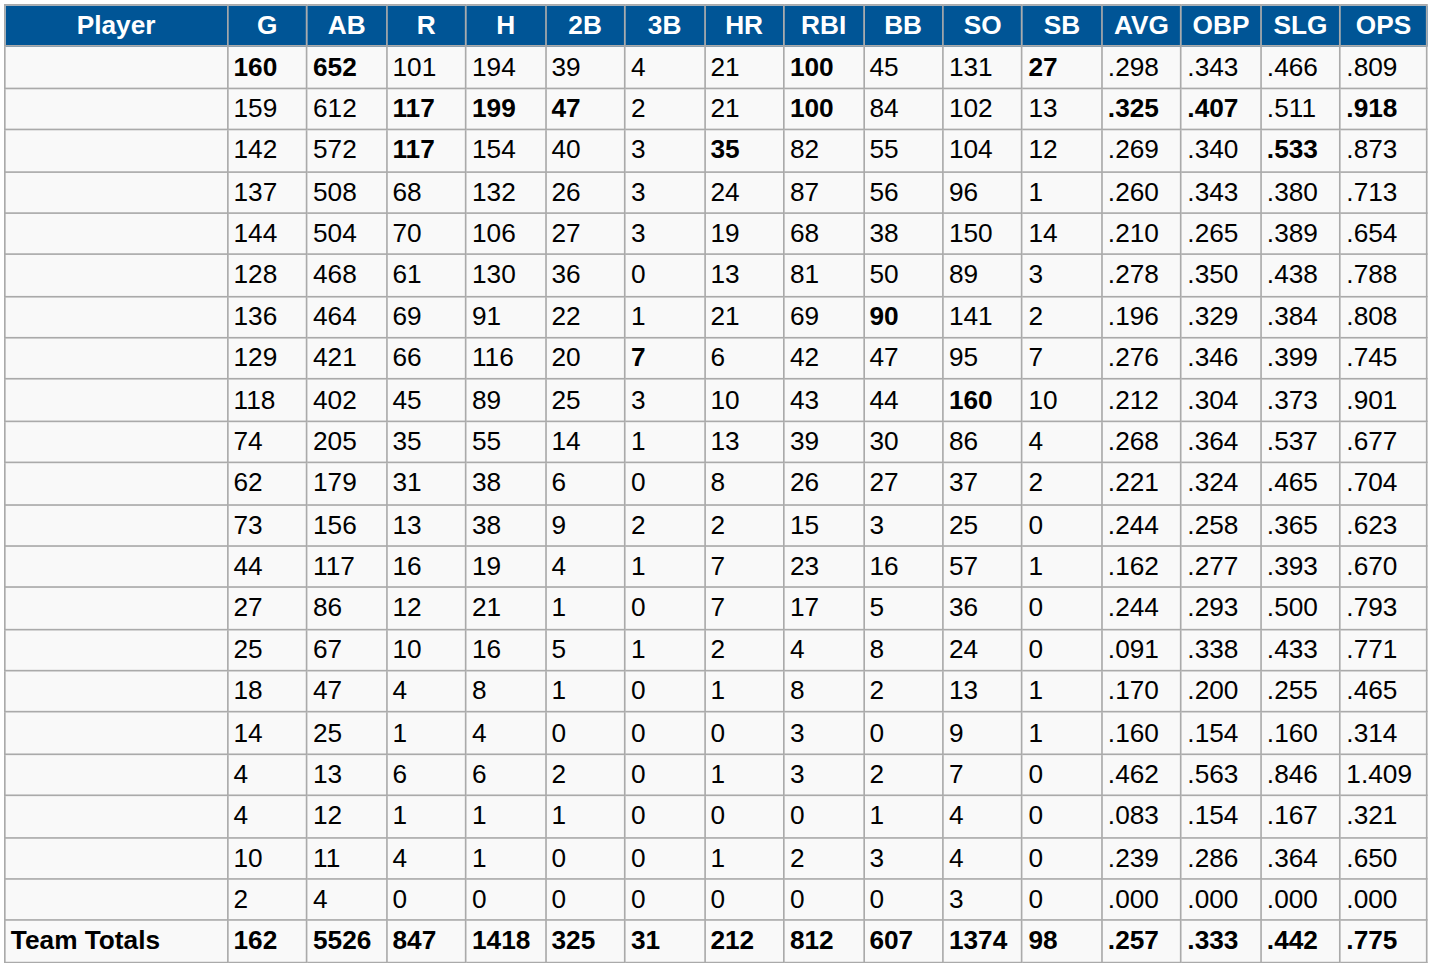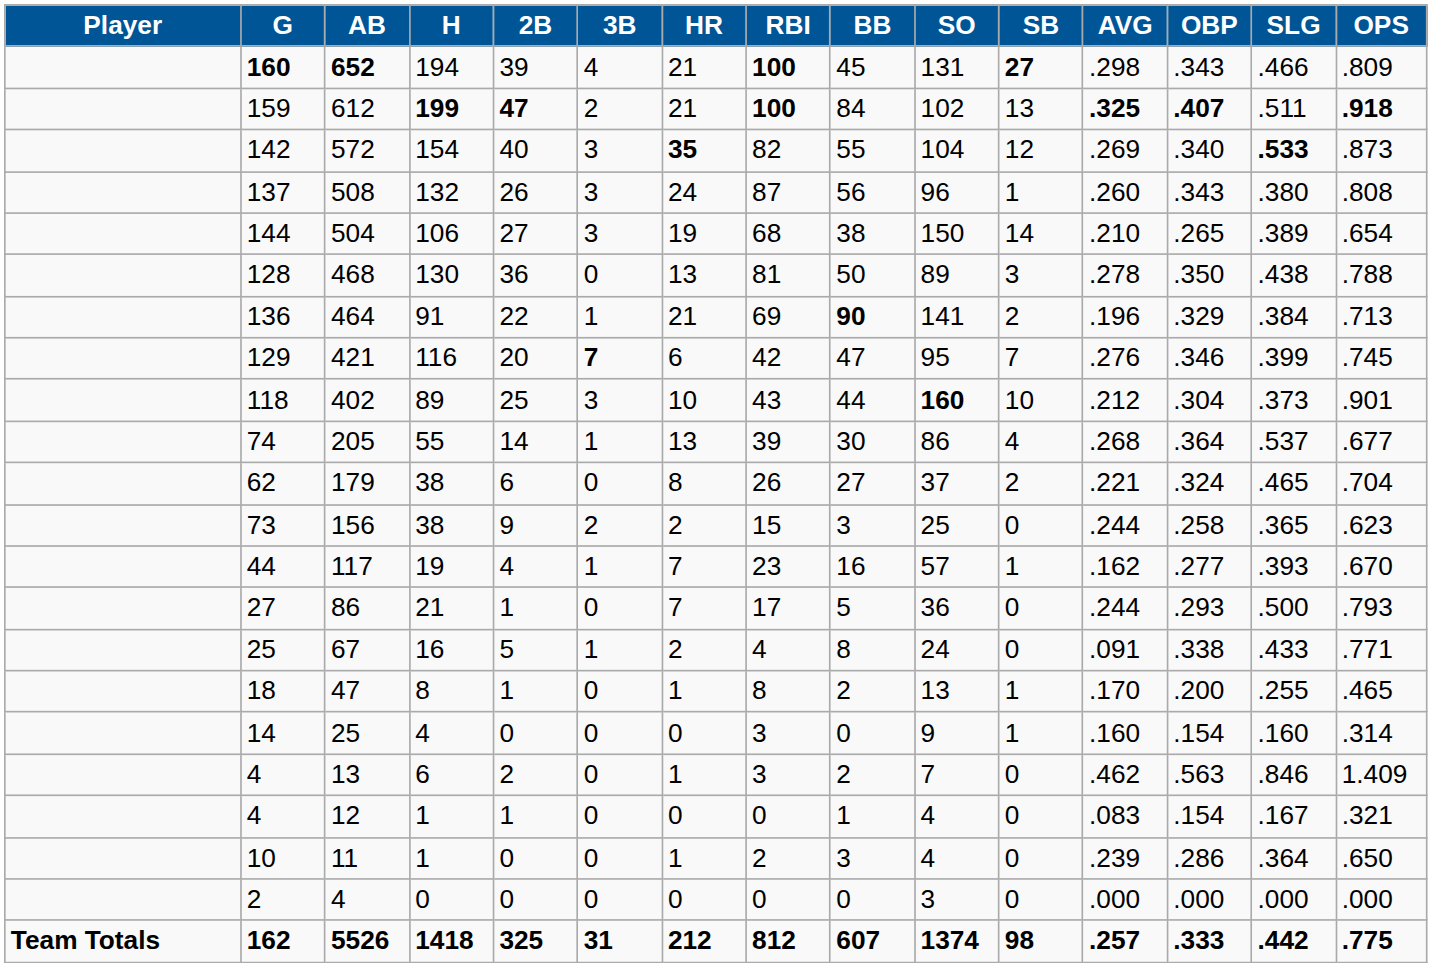 <table class="wikitable sortable">
 <tr>
 <th style="background:#005596; color:#FFF; width:14%;">Player</th>
 <th style="background:#005596; color:#FFF; width:5%;">G</th>
 <th style="background:#005596; color:#FFF; width:5%;">AB</th>
-<th style="background:#005596; color:#FFF; width:5%;">R</th>
 <th style="background:#005596; color:#FFF; width:5%;">H</th>
 <th style="background:#005596; color:#FFF; width:5%;">2B</th>
 <th style="background:#005596; color:#FFF; width:5%;">3B</th>
 <th style="background:#005596; color:#FFF; width:5%;">HR</th>
 <th style="background:#005596; color:#FFF; width:5%;">RBI</th>
 <th style="background:#005596; color:#FFF; width:5%;">BB</th>
 <th style="background:#005596; color:#FFF; width:5%;">SO</th>
 <th style="background:#005596; color:#FFF; width:5%;">SB</th>
 <th style="background:#005596; color:#FFF; width:5%;">AVG</th>
 <th style="background:#005596; color:#FFF; width:5%;">OBP</th>
 <th style="background:#005596; color:#FFF; width:5%;">SLG</th>
 <th style="background:#005596; color:#FFF; width:5%;">OPS</th>
 </tr>
 <tr>
 <td></td>
 <td><strong>160</strong></td>
 <td><strong>652</strong></td>
-<td>101</td>
 <td>194</td>
 <td>39</td>
 <td>4</td>
 <td>21</td>
 <td><strong>100</strong></td>
 <td>45</td>
 <td>131</td>
 <td><strong>27</strong></td>
 <td>.298</td>
 <td>.343</td>
 <td>.466</td>
 <td>.809</td>
 </tr>
 <tr>
 <td></td>
 <td>159</td>
 <td>612</td>
-<td><strong>117</strong></td>
 <td><strong>199</strong></td>
 <td><strong>47</strong></td>
 <td>2</td>
 <td>21</td>
 <td><strong>100</strong></td>
 <td>84</td>
 <td>102</td>
 <td>13</td>
 <td><strong>.325</strong></td>
 <td><strong>.407</strong></td>
 <td>.511</td>
 <td><strong>.918</strong></td>
 </tr>
 <tr>
 <td></td>
 <td>142</td>
 <td>572</td>
-<td><strong>117</strong></td>
 <td>154</td>
 <td>40</td>
 <td>3</td>
 <td><strong>35</strong></td>
 <td>82</td>
 <td>55</td>
 <td>104</td>
 <td>12</td>
 <td>.269</td>
 <td>.340</td>
 <td><strong>.533</strong></td>
 <td>.873</td>
 </tr>
 <tr>
 <td></td>
 <td>137</td>
 <td>508</td>
-<td>68</td>
 <td>132</td>
 <td>26</td>
 <td>3</td>
 <td>24</td>
 <td>87</td>
 <td>56</td>
 <td>96</td>
 <td>1</td>
 <td>.260</td>
 <td>.343</td>
 <td>.380</td>
-<td>.713</td>
+<td>.808</td>
 </tr>
 <tr>
 <td></td>
 <td>144</td>
 <td>504</td>
-<td>70</td>
 <td>106</td>
 <td>27</td>
 <td>3</td>
 <td>19</td>
 <td>68</td>
 <td>38</td>
 <td>150</td>
 <td>14</td>
 <td>.210</td>
 <td>.265</td>
 <td>.389</td>
 <td>.654</td>
 </tr>
 <tr>
 <td></td>
 <td>128</td>
 <td>468</td>
-<td>61</td>
 <td>130</td>
 <td>36</td>
 <td>0</td>
 <td>13</td>
 <td>81</td>
 <td>50</td>
 <td>89</td>
 <td>3</td>
 <td>.278</td>
 <td>.350</td>
 <td>.438</td>
 <td>.788</td>
 </tr>
 <tr>
 <td></td>
 <td>136</td>
 <td>464</td>
-<td>69</td>
 <td>91</td>
 <td>22</td>
 <td>1</td>
 <td>21</td>
 <td>69</td>
 <td><strong>90</strong></td>
 <td>141</td>
 <td>2</td>
 <td>.196</td>
 <td>.329</td>
 <td>.384</td>
-<td>.808</td>
+<td>.713</td>
 </tr>
 <tr>
 <td></td>
 <td>129</td>
 <td>421</td>
-<td>66</td>
 <td>116</td>
 <td>20</td>
 <td><strong>7</strong></td>
 <td>6</td>
 <td>42</td>
 <td>47</td>
 <td>95</td>
 <td>7</td>
 <td>.276</td>
 <td>.346</td>
 <td>.399</td>
 <td>.745</td>
 </tr>
 <tr>
 <td></td>
 <td>118</td>
 <td>402</td>
-<td>45</td>
 <td>89</td>
 <td>25</td>
 <td>3</td>
 <td>10</td>
 <td>43</td>
 <td>44</td>
 <td><strong>160</strong></td>
 <td>10</td>
 <td>.212</td>
 <td>.304</td>
 <td>.373</td>
 <td>.901</td>
 </tr>
 <tr>
 <td></td>
 <td>74</td>
 <td>205</td>
-<td>35</td>
 <td>55</td>
 <td>14</td>
 <td>1</td>
 <td>13</td>
 <td>39</td>
 <td>30</td>
 <td>86</td>
 <td>4</td>
 <td>.268</td>
 <td>.364</td>
 <td>.537</td>
 <td>.677</td>
 </tr>
 <tr>
 <td></td>
 <td>62</td>
 <td>179</td>
-<td>31</td>
 <td>38</td>
 <td>6</td>
 <td>0</td>
 <td>8</td>
 <td>26</td>
 <td>27</td>
 <td>37</td>
 <td>2</td>
 <td>.221</td>
 <td>.324</td>
 <td>.465</td>
 <td>.704</td>
 </tr>
 <tr>
 <td></td>
 <td>73</td>
 <td>156</td>
-<td>13</td>
 <td>38</td>
 <td>9</td>
 <td>2</td>
 <td>2</td>
 <td>15</td>
 <td>3</td>
 <td>25</td>
 <td>0</td>
 <td>.244</td>
 <td>.258</td>
 <td>.365</td>
 <td>.623</td>
 </tr>
 <tr>
 <td></td>
 <td>44</td>
 <td>117</td>
-<td>16</td>
 <td>19</td>
 <td>4</td>
 <td>1</td>
 <td>7</td>
 <td>23</td>
 <td>16</td>
 <td>57</td>
 <td>1</td>
 <td>.162</td>
 <td>.277</td>
 <td>.393</td>
 <td>.670</td>
 </tr>
 <tr>
 <td></td>
 <td>27</td>
 <td>86</td>
-<td>12</td>
 <td>21</td>
 <td>1</td>
 <td>0</td>
 <td>7</td>
 <td>17</td>
 <td>5</td>
 <td>36</td>
 <td>0</td>
 <td>.244</td>
 <td>.293</td>
 <td>.500</td>
 <td>.793</td>
 </tr>
 <tr>
 <td></td>
 <td>25</td>
 <td>67</td>
-<td>10</td>
 <td>16</td>
 <td>5</td>
 <td>1</td>
 <td>2</td>
 <td>4</td>
 <td>8</td>
 <td>24</td>
 <td>0</td>
 <td>.091</td>
 <td>.338</td>
 <td>.433</td>
 <td>.771</td>
 </tr>
 <tr>
 <td></td>
 <td>18</td>
 <td>47</td>
-<td>4</td>
 <td>8</td>
 <td>1</td>
 <td>0</td>
 <td>1</td>
 <td>8</td>
 <td>2</td>
 <td>13</td>
 <td>1</td>
 <td>.170</td>
 <td>.200</td>
 <td>.255</td>
 <td>.465</td>
 </tr>
 <tr>
 <td></td>
 <td>14</td>
 <td>25</td>
-<td>1</td>
 <td>4</td>
 <td>0</td>
 <td>0</td>
 <td>0</td>
 <td>3</td>
 <td>0</td>
 <td>9</td>
 <td>1</td>
 <td>.160</td>
 <td>.154</td>
 <td>.160</td>
 <td>.314</td>
 </tr>
 <tr>
 <td></td>
 <td>4</td>
 <td>13</td>
-<td>6</td>
 <td>6</td>
 <td>2</td>
 <td>0</td>
 <td>1</td>
 <td>3</td>
 <td>2</td>
 <td>7</td>
 <td>0</td>
 <td>.462</td>
 <td>.563</td>
 <td>.846</td>
 <td>1.409</td>
 </tr>
 <tr>
 <td></td>
 <td>4</td>
 <td>12</td>
 <td>1</td>
 <td>1</td>
-<td>1</td>
 <td>0</td>
 <td>0</td>
 <td>0</td>
 <td>1</td>
 <td>4</td>
 <td>0</td>
 <td>.083</td>
 <td>.154</td>
 <td>.167</td>
 <td>.321</td>
 </tr>
 <tr>
 <td></td>
 <td>10</td>
 <td>11</td>
-<td>4</td>
 <td>1</td>
 <td>0</td>
 <td>0</td>
 <td>1</td>
 <td>2</td>
 <td>3</td>
 <td>4</td>
 <td>0</td>
 <td>.239</td>
 <td>.286</td>
 <td>.364</td>
 <td>.650</td>
 </tr>
 <tr>
 <td></td>
 <td>2</td>
 <td>4</td>
 <td>0</td>
 <td>0</td>
 <td>0</td>
 <td>0</td>
 <td>0</td>
 <td>0</td>
-<td>0</td>
 <td>3</td>
 <td>0</td>
 <td>.000</td>
 <td>.000</td>
 <td>.000</td>
 <td>.000</td>
 </tr>
 <tr>
 <td><strong>Team Totals</strong></td>
 <td><strong>162</strong></td>
 <td><strong>5526</strong></td>
-<td><strong>847</strong></td>
 <td><strong>1418</strong></td>
 <td><strong>325</strong></td>
 <td><strong>31</strong></td>
 <td><strong>212</strong></td>
 <td><strong>812</strong></td>
 <td><strong>607</strong></td>
 <td><strong>1374</strong></td>
 <td><strong>98</strong></td>
 <td><strong>.257</strong></td>
 <td><strong>.333</strong></td>
 <td><strong>.442</strong></td>
 <td><strong>.775</strong></td>
 </tr>
 </table>
